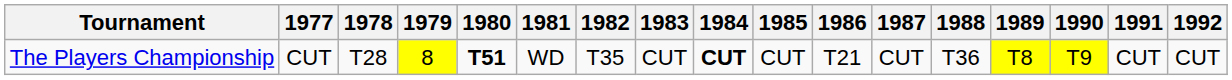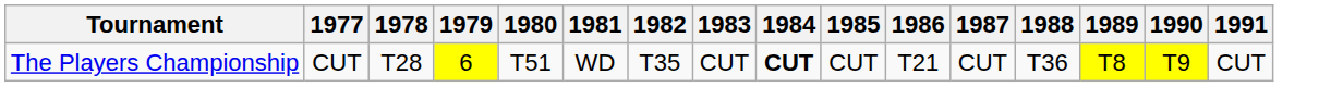 <table class="wikitable" style="font-size:95%;text-align:center;">
 <tr>
 <th>Tournament</th>
 <th>1977</th>
 <th>1978</th>
 <th>1979</th>
 <th>1980</th>
 <th>1981</th>
 <th>1982</th>
 <th>1983</th>
 <th>1984</th>
 <th>1985</th>
 <th>1986</th>
 <th>1987</th>
 <th>1988</th>
 <th>1989</th>
 <th>1990</th>
 <th>1991</th>
-<th>1992</th>
 </tr>
 <tr>
 <td align=left><a href='#'>The Players Championship</a></td>
 <td>CUT</td>
 <td>T28</td>
-<td style="background:yellow;">8</td>
-<td><strong>T51</strong></td>
+<td style="background:yellow;">6</td>
+<td>T51</td>
 <td>WD</td>
 <td>T35</td>
 <td>CUT</td>
 <td><strong>CUT</strong></td>
 <td>CUT</td>
 <td>T21</td>
 <td>CUT</td>
 <td>T36</td>
 <td style="background:yellow;">T8</td>
 <td style="background:yellow;">T9</td>
 <td>CUT</td>
-<td>CUT</td>
 </tr>
 </table>
